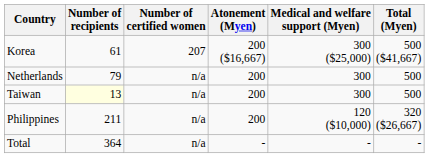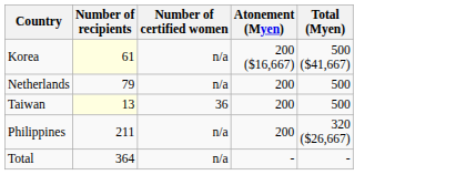 <table class="wikitable" style="text-align: right;">
 <tr>
 <th>Country</th>
 <th>Number of<br> recipients</th>
 <th>Number of<br>certified women</th>
 <th>Atonement<br> (M<a href='#'>yen</a>)</th>
-<th>Medical and welfare<br> support (Myen)</th>
 <th>Total<br> (Myen)</th>
 </tr>
 <tr>
 <td style="text-align:left;">Korea</td>
-<td>61</td>
-<td>207</td>
+<td style="background: lightyellow;">61</td>
+<td>n/a</td>
 <td>200<br>($16,667)</td>
-<td>300<br>($25,000)</td>
 <td>500<br>($41,667)</td>
 </tr>
 <tr>
 <td style="text-align:left;">Netherlands</td>
 <td>79</td>
 <td>n/a</td>
 <td>200</td>
-<td>300</td>
 <td>500</td>
 </tr>
 <tr>
 <td style="text-align:left;">Taiwan</td>
 <td style="background: lightyellow;">13</td>
-<td>n/a</td>
+<td>36</td>
 <td>200</td>
-<td>300</td>
 <td>500</td>
 </tr>
 <tr>
 <td style="text-align:left;">Philippines</td>
 <td>211</td>
 <td>n/a</td>
 <td>200</td>
-<td>120<br>($10,000)</td>
 <td>320<br>($26,667)</td>
 </tr>
 <tr>
 <td style="text-align:left;">Total</td>
 <td>364</td>
 <td>n/a</td>
 <td>-</td>
 <td>-</td>
-<td>-</td>
 </tr>
 </table>
